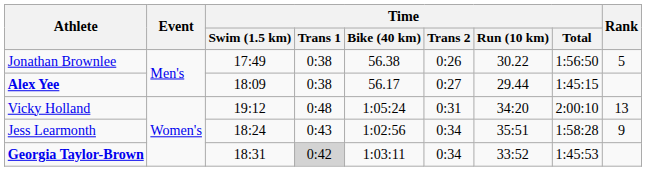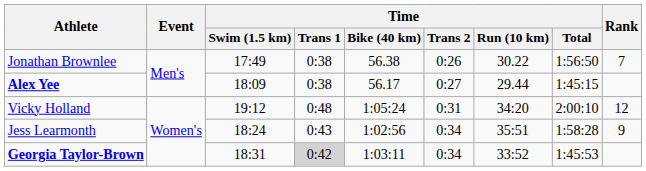 <table class="wikitable" style="font-size:90%;text-align:center;">
 <tr>
 <th rowspan=2>Athlete</th>
 <th rowspan=2>Event</th>
 <th colspan=6>Time</th>
 <th rowspan=2>Rank</th>
 </tr>
 <tr style="font-size:95%">
 <th>Swim (1.5 km)</th>
 <th>Trans 1</th>
 <th>Bike (40 km)</th>
 <th>Trans 2</th>
 <th>Run (10 km)</th>
 <th>Total</th>
 </tr>
 <tr>
 <td align=left><a href='#'>Jonathan Brownlee</a></td>
 <td align=left rowspan=2><a href='#'>Men's</a></td>
 <td>17:49</td>
 <td>0:38</td>
 <td>56.38</td>
 <td>0:26</td>
 <td>30.22</td>
 <td>1:56:50</td>
-<td>5</td>
+<td>7</td>
 </tr>
 <tr>
 <td align=left><strong><a href='#'>Alex Yee</a></strong></td>
 <td>18:09</td>
 <td>0:38</td>
 <td>56.17</td>
 <td>0:27</td>
 <td>29.44</td>
 <td>1:45:15</td>
 <td></td>
 </tr>
 <tr>
 <td align=left><a href='#'>Vicky Holland</a></td>
 <td align=left rowspan=3><a href='#'>Women's</a></td>
 <td>19:12</td>
 <td>0:48</td>
 <td>1:05:24</td>
 <td>0:31</td>
 <td>34:20</td>
 <td>2:00:10</td>
-<td>13</td>
+<td>12</td>
 </tr>
 <tr>
 <td align=left><a href='#'>Jess Learmonth</a></td>
 <td>18:24</td>
 <td>0:43</td>
 <td>1:02:56</td>
 <td>0:34</td>
 <td>35:51</td>
 <td>1:58:28</td>
 <td>9</td>
 </tr>
 <tr>
 <td align=left><strong><a href='#'>Georgia Taylor-Brown</a></strong></td>
 <td>18:31</td>
 <td style="background: lightgrey;">0:42</td>
 <td>1:03:11</td>
 <td>0:34</td>
 <td>33:52</td>
 <td>1:45:53</td>
 <td></td>
 </tr>
 </table>
